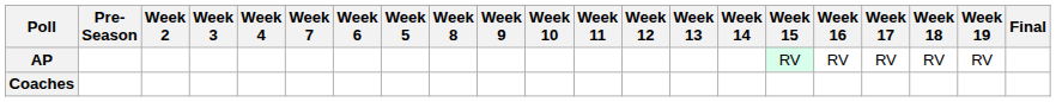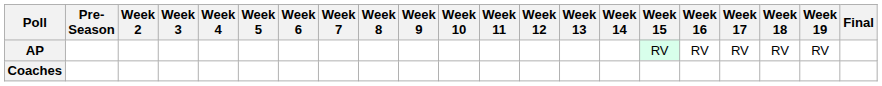 <table class="wikitable" style="white-space:nowrap;font-size:90%">
 <tr>
 <th>Poll</th>
 <th>Pre-<br>Season</th>
 <th>Week<br>2</th>
 <th>Week<br>3</th>
 <th>Week<br>4</th>
+<th>Week<br>5</th>
+<th>Week<br>6</th>
 <th>Week<br>7</th>
-<th>Week<br>6</th>
-<th>Week<br>5</th>
 <th>Week<br>8</th>
 <th>Week<br>9</th>
 <th>Week<br>10</th>
 <th>Week<br>11</th>
 <th>Week<br>12</th>
 <th>Week<br>13</th>
 <th>Week<br>14</th>
 <th>Week<br>15</th>
 <th>Week<br>16</th>
 <th>Week<br>17</th>
 <th>Week<br>18</th>
 <th>Week<br>19</th>
 <th>Final</th>
 </tr>
 <tr style="text-align:center;">
 <th>AP</th>
 <td style="background:#FFF;"></td>
 <td style="background:#FFF;"></td>
 <td style="background:#FFF;"></td>
 <td style="background:#FFF;"></td>
 <td style="background:#FFF;"></td>
 <td style="background:#FFF;"></td>
 <td style="background:#FFF;"></td>
 <td style="background:#FFF;"></td>
 <td style="background:#FFF;"></td>
 <td style="background:#FFF;"></td>
 <td style="background:#FFF;"></td>
 <td style="background:#FFF;"></td>
 <td style="background:#FFF;"></td>
 <td style="background:#FFF;"></td>
 <td style="background:#D8FFEB;">RV</td>
 <td style="background:#FFF;">RV</td>
 <td style="background:#FFF;">RV</td>
 <td style="background:#FFF;">RV</td>
 <td style="background:#FFF;">RV</td>
 <td style="background:#FFF;"></td>
 </tr>
 <tr style="text-align:center;">
 <th>Coaches</th>
 <td style="background:#FFF;"></td>
 <td style="background:#FFF;"></td>
 <td style="background:#FFF;"></td>
 <td style="background:#FFF;"></td>
 <td style="background:#FFF;"></td>
 <td style="background:#FFF;"></td>
 <td style="background:#FFF;"></td>
 <td style="background:#FFF;"></td>
 <td style="background:#FFF;"></td>
 <td style="background:#FFF;"></td>
 <td style="background:#FFF;"></td>
 <td style="background:#FFF;"></td>
 <td style="background:#FFF;"></td>
 <td style="background:#FFF;"></td>
 <td style="background:#FFF;"></td>
 <td style="background:#FFF;"></td>
 <td style="background:#FFF;"></td>
 <td style="background:#FFF;"></td>
 <td style="background:#FFF;"></td>
 <td style="background:#FFF;"></td>
 </tr>
 </table>
